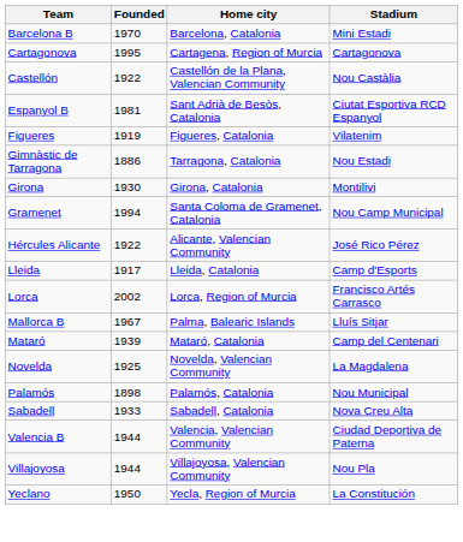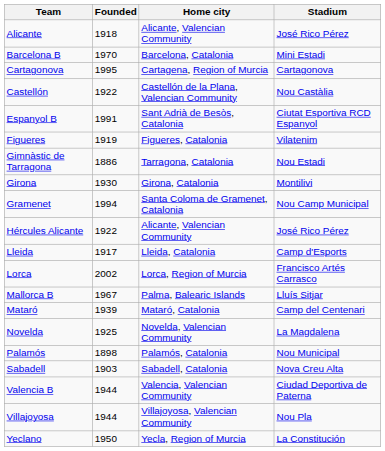 <table class="wikitable sortable">
 <tr>
 <th>Team</th>
 <th>Founded</th>
 <th>Home city</th>
 <th>Stadium</th>
+</tr>
+<tr>
+<td><a href='#'>Alicante</a></td>
+<td>1918</td>
+<td><a href='#'>Alicante</a>, <a href='#'>Valencian Community</a></td>
+<td><a href='#'>José Rico Pérez</a></td>
 </tr>
 <tr>
 <td><a href='#'>Barcelona B</a></td>
 <td>1970</td>
 <td><a href='#'>Barcelona</a>, <a href='#'>Catalonia</a></td>
 <td><a href='#'>Mini Estadi</a></td>
 </tr>
 <tr>
 <td><a href='#'>Cartagonova</a></td>
 <td>1995</td>
 <td><a href='#'>Cartagena</a>, <a href='#'>Region of Murcia</a></td>
 <td><a href='#'>Cartagonova</a></td>
 </tr>
 <tr>
 <td><a href='#'>Castellón</a></td>
 <td>1922</td>
 <td><a href='#'>Castellón de la Plana</a>, <a href='#'>Valencian Community</a></td>
 <td><a href='#'>Nou Castàlia</a></td>
 </tr>
 <tr>
 <td><a href='#'>Espanyol B</a></td>
-<td>1981</td>
+<td>1991</td>
 <td><a href='#'>Sant Adrià de Besòs</a>, <a href='#'>Catalonia</a></td>
 <td><a href='#'>Ciutat Esportiva RCD Espanyol</a></td>
 </tr>
 <tr>
 <td><a href='#'>Figueres</a></td>
 <td>1919</td>
 <td><a href='#'>Figueres</a>, <a href='#'>Catalonia</a></td>
 <td><a href='#'>Vilatenim</a></td>
 </tr>
 <tr>
 <td><a href='#'>Gimnàstic de Tarragona</a></td>
 <td>1886</td>
 <td><a href='#'>Tarragona</a>, <a href='#'>Catalonia</a></td>
 <td><a href='#'>Nou Estadi</a></td>
 </tr>
 <tr>
 <td><a href='#'>Girona</a></td>
 <td>1930</td>
 <td><a href='#'>Girona</a>, <a href='#'>Catalonia</a></td>
 <td><a href='#'>Montilivi</a></td>
 </tr>
 <tr>
 <td><a href='#'>Gramenet</a></td>
 <td>1994</td>
 <td><a href='#'>Santa Coloma de Gramenet</a>, <a href='#'>Catalonia</a></td>
 <td><a href='#'>Nou Camp Municipal</a></td>
 </tr>
 <tr>
 <td><a href='#'>Hércules Alicante</a></td>
 <td>1922</td>
 <td><a href='#'>Alicante</a>, <a href='#'>Valencian Community</a></td>
 <td><a href='#'>José Rico Pérez</a></td>
 </tr>
 <tr>
 <td><a href='#'>Lleida</a></td>
 <td>1917</td>
 <td><a href='#'>Lleida</a>, <a href='#'>Catalonia</a></td>
 <td><a href='#'>Camp d'Esports</a></td>
 </tr>
 <tr>
 <td><a href='#'>Lorca</a></td>
 <td>2002</td>
 <td><a href='#'>Lorca</a>, <a href='#'>Region of Murcia</a></td>
 <td><a href='#'>Francisco Artés Carrasco</a></td>
 </tr>
 <tr>
 <td><a href='#'>Mallorca B</a></td>
 <td>1967</td>
 <td><a href='#'>Palma</a>, <a href='#'>Balearic Islands</a></td>
 <td><a href='#'>Lluís Sitjar</a></td>
 </tr>
 <tr>
 <td><a href='#'>Mataró</a></td>
 <td>1939</td>
 <td><a href='#'>Mataró</a>, <a href='#'>Catalonia</a></td>
 <td><a href='#'>Camp del Centenari</a></td>
 </tr>
 <tr>
 <td><a href='#'>Novelda</a></td>
 <td>1925</td>
 <td><a href='#'>Novelda</a>, <a href='#'>Valencian Community</a></td>
 <td><a href='#'>La Magdalena</a></td>
 </tr>
 <tr>
 <td><a href='#'>Palamós</a></td>
 <td>1898</td>
 <td><a href='#'>Palamós</a>, <a href='#'>Catalonia</a></td>
 <td><a href='#'>Nou Municipal</a></td>
 </tr>
 <tr>
 <td><a href='#'>Sabadell</a></td>
-<td>1933</td>
+<td>1903</td>
 <td><a href='#'>Sabadell</a>, <a href='#'>Catalonia</a></td>
 <td><a href='#'>Nova Creu Alta</a></td>
 </tr>
 <tr>
 <td><a href='#'>Valencia B</a></td>
 <td>1944</td>
 <td><a href='#'>Valencia</a>, <a href='#'>Valencian Community</a></td>
 <td><a href='#'>Ciudad Deportiva de Paterna</a></td>
 </tr>
 <tr>
 <td><a href='#'>Villajoyosa</a></td>
 <td>1944</td>
 <td><a href='#'>Villajoyosa</a>, <a href='#'>Valencian Community</a></td>
 <td><a href='#'>Nou Pla</a></td>
 </tr>
 <tr>
 <td><a href='#'>Yeclano</a></td>
 <td>1950</td>
 <td><a href='#'>Yecla</a>, <a href='#'>Region of Murcia</a></td>
 <td><a href='#'>La Constitución</a></td>
 </tr>
 </table>
